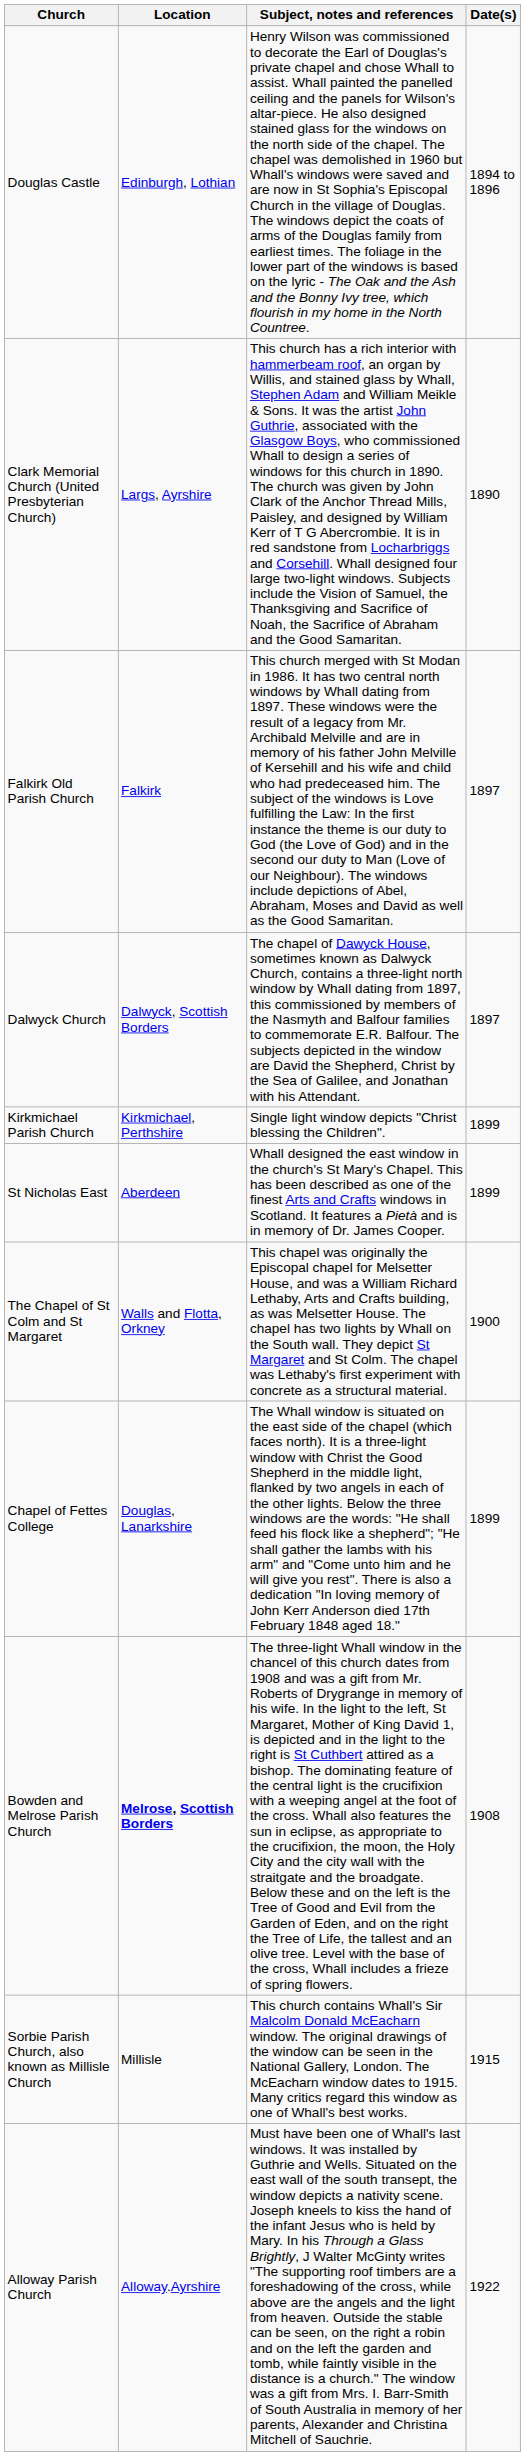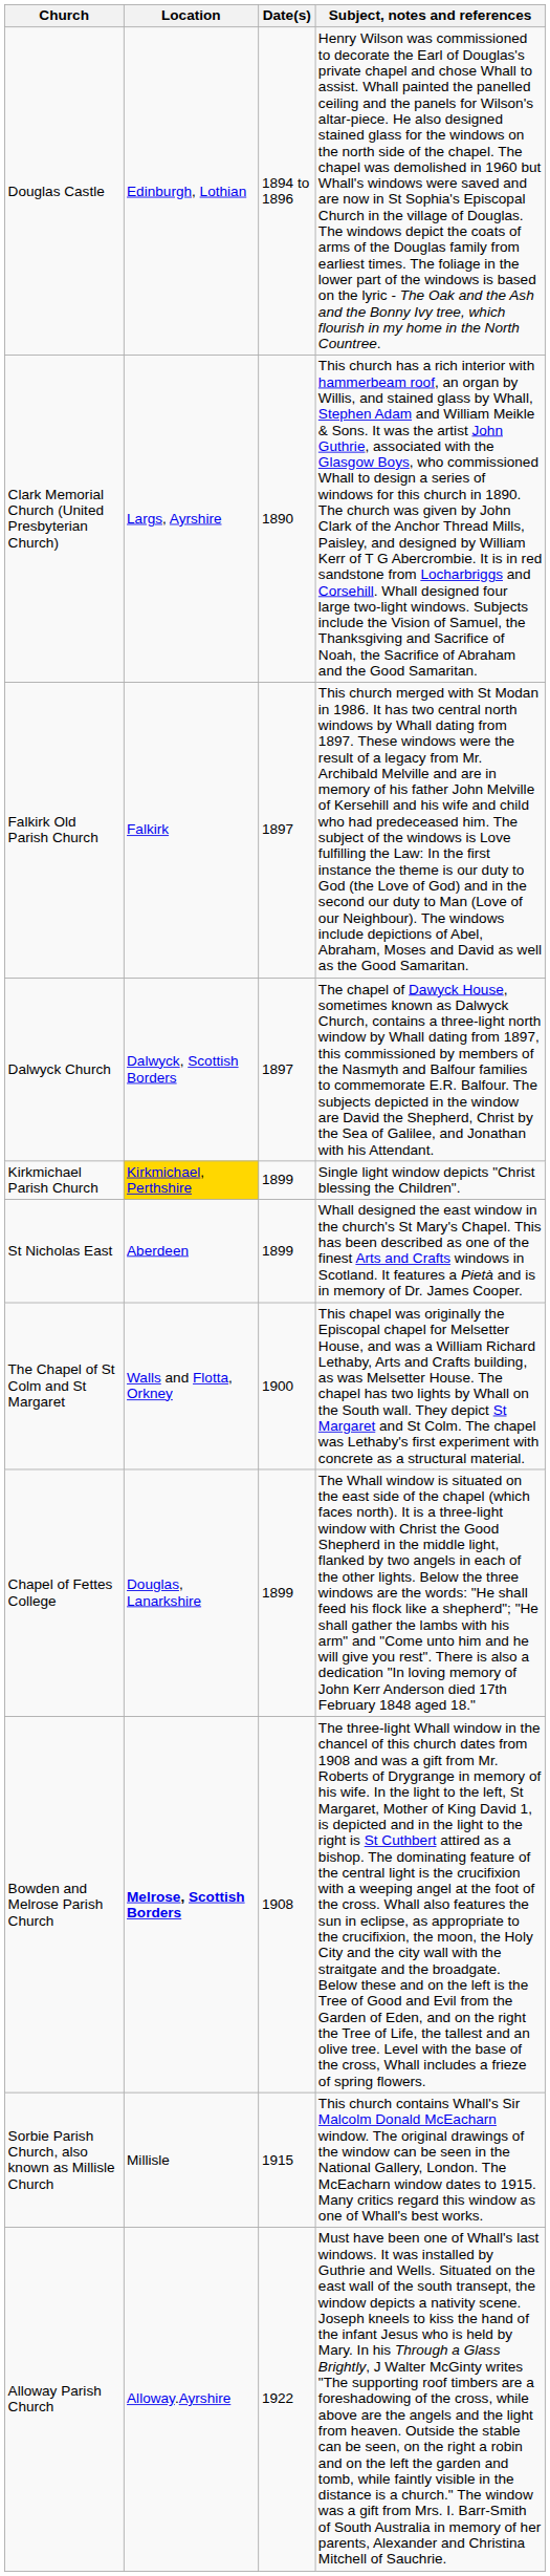 <table class="wikitable sortable">
 <tr>
 <th style="width:200px">Church</th>
 <th style="width:200px">Location</th>
+<th style="width:60px">Date(s)</th>
 <th style="width:550px" class="unsortable">Subject, notes and references</th>
-<th style="width:60px">Date(s)</th>
 </tr>
 <tr>
 <td>Douglas Castle</td>
 <td><a href='#'>Edinburgh</a>, <a href='#'>Lothian</a></td>
+<td>1894 to 1896</td>
 <td>Henry Wilson was commissioned to decorate the Earl of Douglas's private chapel and chose Whall to assist. Whall painted the panelled ceiling and the panels for Wilson's altar-piece. He also designed stained glass for the windows on the north side of the chapel. The chapel was demolished in 1960 but Whall's windows were saved and are now in St Sophia's Episcopal Church in the village of Douglas. The windows depict the coats of arms of the Douglas family from earliest times. The foliage in the lower part of the windows is based on the lyric - <em>The Oak and the Ash and the Bonny Ivy tree, which flourish in my home in the North Countree</em>.</td>
-<td>1894 to 1896</td>
 </tr>
 <tr>
 <td>Clark Memorial Church (United Presbyterian Church)</td>
 <td><a href='#'>Largs</a>, <a href='#'>Ayrshire</a></td>
+<td>1890</td>
 <td>This church has a rich interior with <a href='#'>hammerbeam roof</a>, an organ by Willis, and stained glass by Whall, <a href='#'>Stephen Adam</a> and William Meikle & Sons.  It was the artist <a href='#'>John Guthrie</a>, associated with the <a href='#'>Glasgow Boys</a>, who commissioned Whall to design a series of windows for this church in 1890. The church was given by John Clark of the Anchor Thread Mills, Paisley, and designed by William Kerr of T G Abercrombie. It is in red sandstone from <a href='#'>Locharbriggs</a> and <a href='#'>Corsehill</a>. Whall designed four large two-light windows. Subjects include the Vision of Samuel, the Thanksgiving and Sacrifice of Noah, the Sacrifice of Abraham and the Good Samaritan.</td>
-<td>1890</td>
 </tr>
 <tr>
 <td>Falkirk Old Parish Church</td>
 <td><a href='#'>Falkirk</a></td>
+<td>1897</td>
 <td>This church merged with St Modan in 1986. It has two central north windows by Whall dating from 1897. These windows were the result of a legacy from Mr. Archibald Melville and are in memory of his father John Melville of Kersehill and his wife and child who had predeceased him. The subject of the windows is Love fulfilling the Law: In the first instance the theme is our duty to God (the Love of God) and in the second our duty to Man (Love of our Neighbour). The windows include depictions of Abel, Abraham, Moses and David as well as the Good Samaritan.</td>
-<td>1897</td>
 </tr>
 <tr>
 <td>Dalwyck Church</td>
 <td><a href='#'>Dalwyck</a>, <a href='#'>Scottish Borders</a></td>
+<td>1897</td>
 <td>The chapel of <a href='#'>Dawyck House</a>, sometimes known as Dalwyck Church, contains a three-light north window by Whall dating from 1897, this commissioned by members of the Nasmyth and Balfour families to commemorate E.R. Balfour. The subjects depicted in the window are David the Shepherd, Christ by the Sea of Galilee, and Jonathan with his Attendant.</td>
-<td>1897</td>
 </tr>
 <tr>
 <td>Kirkmichael Parish Church</td>
-<td><a href='#'>Kirkmichael</a>, <a href='#'>Perthshire</a></td>
+<td style="background: gold;"><a href='#'>Kirkmichael</a>, <a href='#'>Perthshire</a></td>
+<td>1899</td>
 <td>Single light window depicts "Christ blessing the Children".</td>
-<td>1899</td>
 </tr>
 <tr>
 <td>St Nicholas East</td>
 <td><a href='#'>Aberdeen</a></td>
+<td>1899</td>
 <td>Whall designed the east window in the church's St Mary's Chapel. This has been described as one of the finest <a href='#'>Arts and Crafts</a> windows in Scotland. It features a <em>Pietà</em> and is in memory of Dr. James Cooper.</td>
-<td>1899</td>
 </tr>
 <tr>
 <td>The Chapel of St Colm and St Margaret</td>
 <td><a href='#'>Walls</a> and <a href='#'>Flotta</a>, <a href='#'>Orkney</a></td>
+<td>1900</td>
 <td>This chapel was originally the Episcopal chapel for Melsetter House, and was a William Richard Lethaby, Arts and Crafts building, as was Melsetter House. The chapel has two lights by Whall on the South wall. They depict <a href='#'>St Margaret</a> and St Colm. The chapel was Lethaby's first experiment with concrete as a structural material.</td>
-<td>1900</td>
 </tr>
 <tr>
 <td>Chapel of Fettes College</td>
 <td><a href='#'>Douglas</a>, <a href='#'>Lanarkshire</a></td>
+<td>1899</td>
 <td>The Whall window is situated on the east side of the chapel (which faces north). It is a three-light window with Christ the Good Shepherd in the middle light, flanked by two angels in each of the other lights. Below the three windows are the words: "He shall feed his flock like a shepherd";  "He shall gather the lambs with his arm" and "Come unto him and he will give you rest". There is also a dedication "In loving memory of John Kerr Anderson died 17th February 1848 aged 18."</td>
-<td>1899</td>
 </tr>
 <tr>
 <td>Bowden and Melrose Parish Church</td>
 <td><strong><a href='#'>Melrose</a>, <a href='#'>Scottish Borders</a></strong></td>
+<td>1908</td>
 <td>The three-light Whall window in the chancel of this church dates from 1908 and was a gift from Mr. Roberts of Drygrange in memory of his wife. In the light to the left, St Margaret, Mother of King David 1, is depicted and in the light to the right is <a href='#'>St Cuthbert</a> attired as a bishop. The dominating feature of the central light is the crucifixion with a weeping angel at the foot of the cross. Whall also features the sun in eclipse, as appropriate to the crucifixion, the moon, the Holy City and the city wall with the straitgate and the broadgate. Below these and on the left is the Tree of Good and Evil from the Garden of Eden, and on the right the Tree of Life, the tallest and an olive tree. Level with the base of the cross, Whall includes a frieze of spring flowers.</td>
-<td>1908</td>
 </tr>
 <tr>
 <td>Sorbie Parish Church, also known as Millisle Church</td>
 <td>Millisle</td>
+<td>1915</td>
 <td>This church contains Whall's Sir <a href='#'>Malcolm Donald McEacharn</a> window. The original drawings of the window can be seen in the National Gallery, London. The McEacharn window dates to 1915. Many critics regard this window as one of Whall's best works.</td>
-<td>1915</td>
 </tr>
 <tr>
 <td>Alloway Parish Church</td>
 <td><a href='#'>Alloway</a>.<a href='#'>Ayrshire</a></td>
+<td>1922</td>
 <td>Must have been one of Whall's last windows. It was installed by Guthrie and Wells.  Situated on the east wall of the south transept, the window depicts a nativity scene. Joseph kneels to kiss the hand of the infant Jesus who is held by Mary. In his <em>Through a Glass Brightly</em>,  J Walter McGinty writes "The supporting roof timbers are a foreshadowing of the cross, while above are the angels and the light from heaven. Outside the stable can be seen, on the right a robin and on the left the garden and tomb, while faintly visible in the distance is a church."  The window was a gift from Mrs. I. Barr-Smith of South Australia in memory of her parents, Alexander and Christina Mitchell of Sauchrie.</td>
-<td>1922</td>
 </tr>
 </table>
